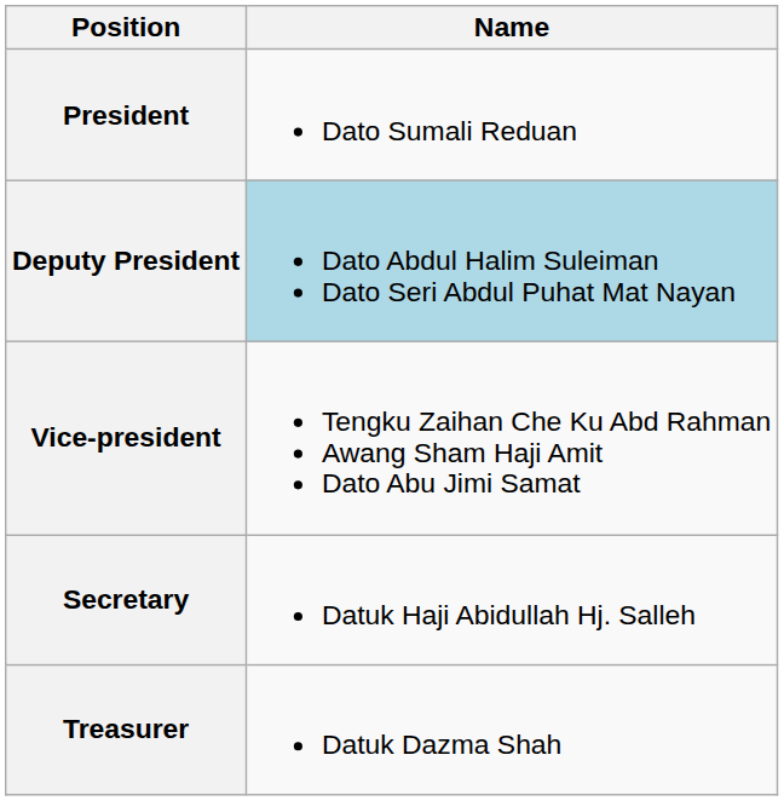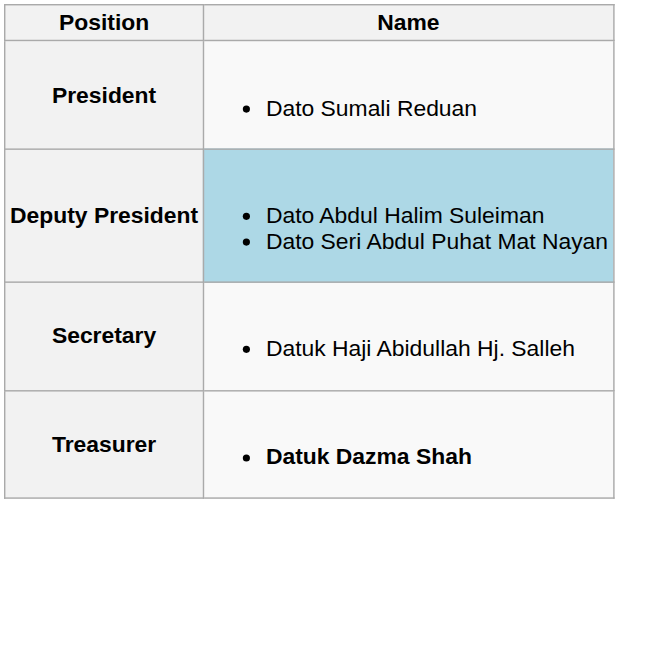 <table class="wikitable">
 <tr style="background:#EFEFEF">
 <th>Position</th>
 <th>Name</th>
 </tr>
 <tr>
 <th>President</th>
 <td><br><ul><li>Dato Sumali Reduan</li></ul></td>
 </tr>
 <tr>
 <th>Deputy President</th>
 <td style="background: lightblue;"><br><ul><li>Dato Abdul Halim Suleiman</li><li>Dato Seri Abdul Puhat Mat Nayan</li></ul></td>
 </tr>
 <tr>
-<th>Vice-president</th>
-<td><br><ul><li>Tengku Zaihan Che Ku Abd Rahman</li><li>Awang Sham Haji Amit</li><li>Dato Abu Jimi Samat</li></ul></td>
-</tr>
-<tr>
 <th>Secretary</th>
 <td><br><ul><li>Datuk Haji Abidullah Hj. Salleh</li></ul></td>
 </tr>
 <tr>
 <th>Treasurer</th>
-<td><br><ul><li>Datuk Dazma Shah</li></ul></td>
+<td><strong><br><ul><li>Datuk Dazma Shah</li></ul></strong></td>
 </tr>
 </table>
